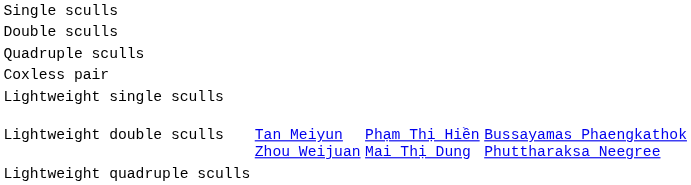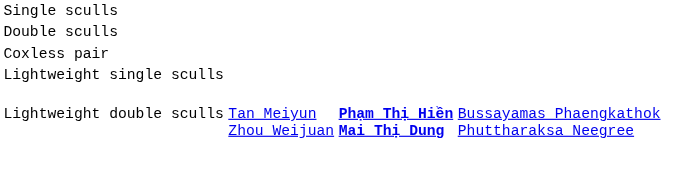 <table>
 <tr>
 <td>Single sculls</td>
 <td></td>
 <td></td>
 <td></td>
 </tr>
 <tr>
 <td>Double sculls</td>
-<td></td>
-<td></td>
-<td></td>
-</tr>
-<tr>
-<td>Quadruple sculls</td>
 <td></td>
 <td></td>
 <td></td>
 </tr>
 <tr>
 <td>Coxless pair</td>
 <td></td>
 <td></td>
 <td></td>
 </tr>
 <tr>
 <td>Lightweight single sculls</td>
 <td></td>
 <td></td>
 <td></td>
 </tr>
 <tr>
 <td>Lightweight double sculls</td>
 <td><br><a href='#'>Tan Meiyun</a><br><a href='#'>Zhou Weijuan</a></td>
-<td><br><a href='#'>Phạm Thị Hiền</a><br><a href='#'>Mai Thị Dung</a></td>
+<td><strong><br><a href='#'>Phạm Thị Hiền</a><br><a href='#'>Mai Thị Dung</a></strong></td>
 <td><br><a href='#'>Bussayamas Phaengkathok</a><br><a href='#'>Phuttharaksa Neegree</a></td>
 </tr>
-<tr>
-<td>Lightweight quadruple sculls</td>
-<td></td>
-<td></td>
-<td></td>
-</tr>
 </table>
